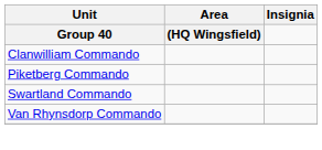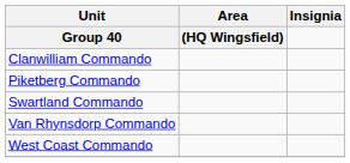 <table class="wikitable">
 <tr>
 <th>Unit</th>
 <th>Area</th>
 <th>Insignia</th>
 </tr>
 <tr>
 <th>Group 40</th>
 <th>(HQ Wingsfield)</th>
 </tr>
 <tr>
 <td><a href='#'>Clanwilliam Commando</a></td>
 <td></td>
 <td></td>
 </tr>
 <tr>
 <td><a href='#'>Piketberg Commando</a></td>
 <td></td>
 <td></td>
 </tr>
 <tr>
 <td><a href='#'>Swartland Commando</a></td>
 <td></td>
 <td></td>
 </tr>
 <tr>
 <td><a href='#'>Van Rhynsdorp Commando</a></td>
 <td></td>
 <td></td>
 </tr>
 <tr>
+<td><a href='#'>West Coast Commando</a></td>
+<td></td>
+<td></td>
+</tr>
+<tr>
 </tr>
 </table>
